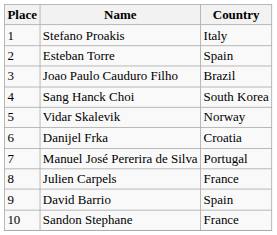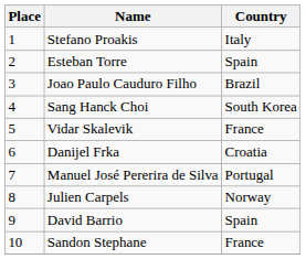 <table class="wikitable">
 <tr>
 <th>Place</th>
 <th>Name</th>
 <th>Country</th>
 </tr>
 <tr>
 <td>1</td>
 <td>Stefano Proakis</td>
 <td> Italy</td>
 </tr>
 <tr>
 <td>2</td>
 <td>Esteban Torre</td>
 <td> Spain</td>
 </tr>
 <tr>
 <td>3</td>
 <td>Joao Paulo Cauduro Filho</td>
 <td> Brazil</td>
 </tr>
 <tr>
 <td>4</td>
 <td>Sang Hanck Choi</td>
 <td> South Korea</td>
 </tr>
 <tr>
 <td>5</td>
 <td>Vidar Skalevik</td>
-<td> Norway</td>
+<td> France</td>
 </tr>
 <tr>
 <td>6</td>
 <td>Danijel Frka</td>
 <td> Croatia</td>
 </tr>
 <tr>
 <td>7</td>
 <td>Manuel José Pererira de Silva</td>
 <td> Portugal</td>
 </tr>
 <tr>
 <td>8</td>
 <td>Julien Carpels</td>
-<td> France</td>
+<td> Norway</td>
 </tr>
 <tr>
 <td>9</td>
 <td>David Barrio</td>
 <td> Spain</td>
 </tr>
 <tr>
 <td>10</td>
 <td>Sandon Stephane</td>
 <td> France</td>
 </tr>
 <tr>
 </tr>
 </table>
